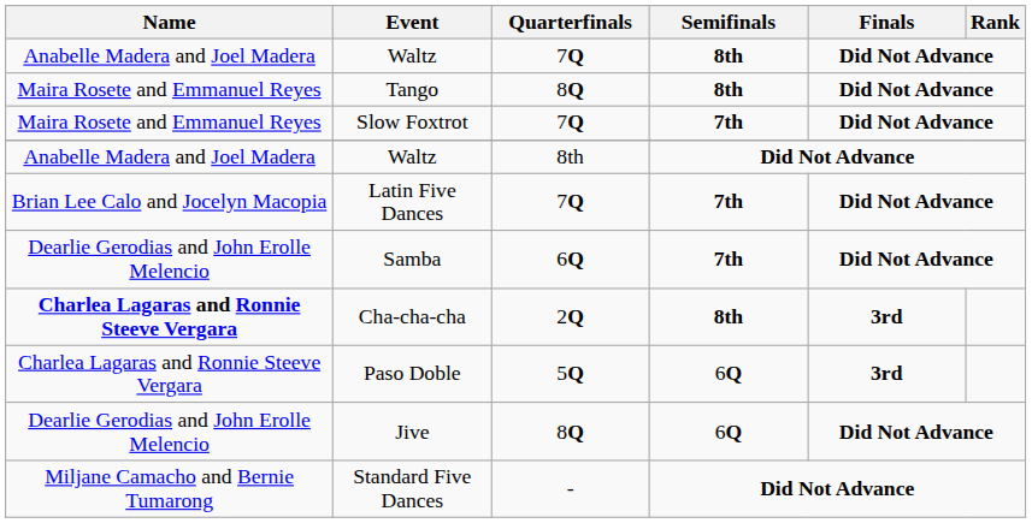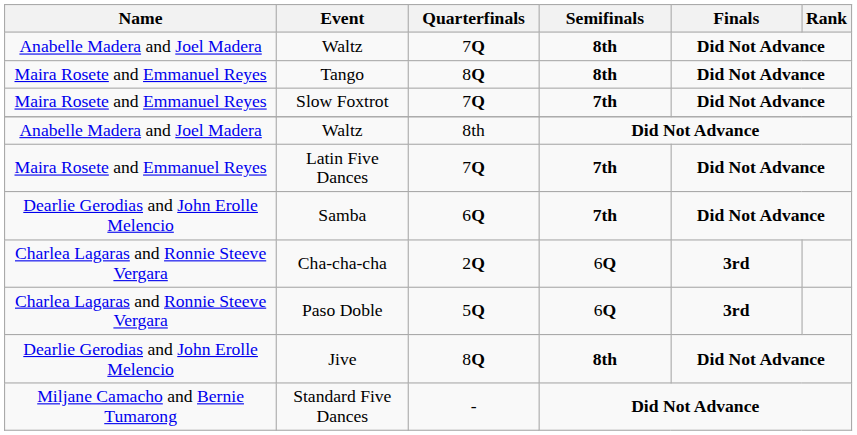 <table class="wikitable" style="text-align:center;">
 <tr>
 <th style="width:15em">Name</th>
 <th style="width:7em">Event</th>
 <th style="width:7em">Quarterfinals</th>
 <th style="width:7em">Semifinals</th>
 <th style="width:7em">Finals</th>
 <th>Rank</th>
 </tr>
 <tr>
 <td><a href='#'>Anabelle Madera</a> and <a href='#'>Joel Madera</a></td>
 <td>Waltz</td>
 <td>7<strong>Q</strong></td>
 <td><strong>8th</strong></td>
 <td colspan=2><strong>Did Not Advance</strong></td>
 </tr>
 <tr>
 <td><a href='#'>Maira Rosete</a> and <a href='#'>Emmanuel Reyes</a></td>
 <td>Tango</td>
 <td>8<strong>Q</strong></td>
 <td><strong>8th</strong></td>
 <td colspan=2><strong>Did Not Advance</strong></td>
 </tr>
 <tr>
 <td><a href='#'>Maira Rosete</a> and <a href='#'>Emmanuel Reyes</a></td>
 <td>Slow Foxtrot</td>
 <td>7<strong>Q</strong></td>
 <td><strong>7th</strong></td>
 <td colspan=2><strong>Did Not Advance</strong></td>
 </tr>
 <tr>
 </tr>
 <tr>
 <td><a href='#'>Anabelle Madera</a> and <a href='#'>Joel Madera</a></td>
 <td>Waltz</td>
 <td>8th</td>
 <td colspan=3><strong>Did Not Advance</strong></td>
 </tr>
 <tr>
-<td><a href='#'>Brian Lee Calo</a> and <a href='#'>Jocelyn Macopia</a></td>
+<td><a href='#'>Maira Rosete</a> and <a href='#'>Emmanuel Reyes</a></td>
 <td>Latin Five Dances</td>
 <td>7<strong>Q</strong></td>
 <td><strong>7th</strong></td>
 <td colspan=2><strong>Did Not Advance</strong></td>
 </tr>
 <tr>
 <td><a href='#'>Dearlie Gerodias</a> and <a href='#'>John Erolle Melencio</a></td>
 <td>Samba</td>
 <td>6<strong>Q</strong></td>
 <td><strong>7th</strong></td>
 <td colspan=2><strong>Did Not Advance</strong></td>
 </tr>
 <tr>
-<td><strong><a href='#'>Charlea Lagaras</a> and <a href='#'>Ronnie Steeve Vergara</a></strong></td>
+<td><a href='#'>Charlea Lagaras</a> and <a href='#'>Ronnie Steeve Vergara</a></td>
 <td>Cha-cha-cha</td>
 <td>2<strong>Q</strong></td>
-<td><strong>8th</strong></td>
+<td>6<strong>Q</strong></td>
 <td><strong>3rd</strong></td>
 <td></td>
 </tr>
 <tr>
 <td><a href='#'>Charlea Lagaras</a> and <a href='#'>Ronnie Steeve Vergara</a></td>
 <td>Paso Doble</td>
 <td>5<strong>Q</strong></td>
 <td>6<strong>Q</strong></td>
 <td><strong>3rd</strong></td>
 <td></td>
 </tr>
 <tr>
 <td><a href='#'>Dearlie Gerodias</a> and <a href='#'>John Erolle Melencio</a></td>
 <td>Jive</td>
 <td>8<strong>Q</strong></td>
-<td>6<strong>Q</strong></td>
+<td><strong>8th</strong></td>
 <td colspan=2><strong>Did Not Advance</strong></td>
 </tr>
 <tr>
 <td><a href='#'>Miljane Camacho</a> and <a href='#'>Bernie Tumarong</a></td>
 <td>Standard Five Dances</td>
 <td>-</td>
 <td colspan=3><strong>Did Not Advance</strong></td>
 </tr>
 </table>
